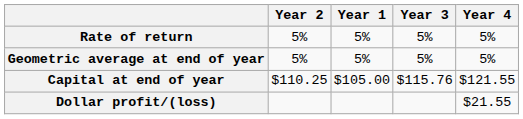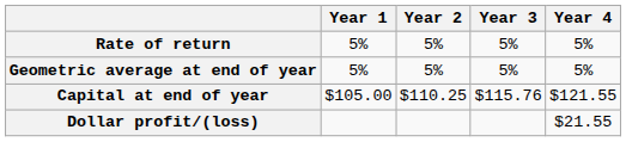 <table class="wikitable" style="text-align:center">
 <tr>
 <th></th>
+<th>Year 1</th>
 <th>Year 2</th>
-<th>Year 1</th>
 <th>Year 3</th>
 <th>Year 4</th>
 </tr>
 <tr>
 <th>Rate of return</th>
 <td>5%</td>
 <td>5%</td>
 <td>5%</td>
 <td>5%</td>
 </tr>
 <tr>
 <th>Geometric average at end of year</th>
 <td>5%</td>
 <td>5%</td>
 <td>5%</td>
 <td>5%</td>
 </tr>
 <tr>
 <th>Capital at end of year</th>
+<td>$105.00</td>
 <td>$110.25</td>
-<td>$105.00</td>
 <td>$115.76</td>
 <td>$121.55</td>
 </tr>
 <tr>
 <th>Dollar profit/(loss)</th>
 <td></td>
 <td></td>
 <td></td>
 <td>$21.55</td>
 </tr>
 </table>
